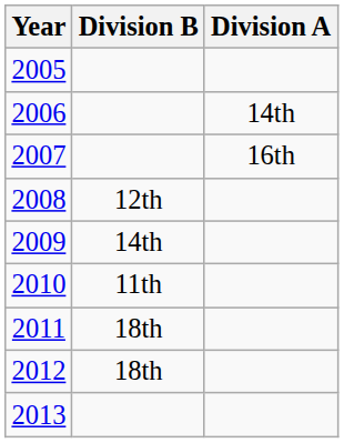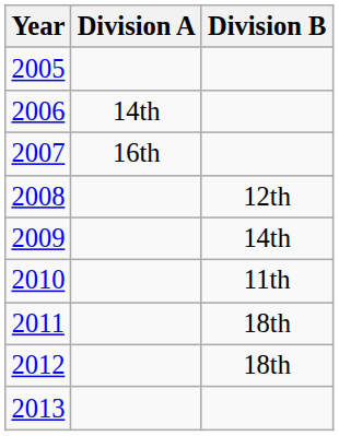 <table class="wikitable" style="text-align:center">
 <tr>
 <th>Year</th>
+<th>Division A</th>
 <th>Division B</th>
-<th>Division A</th>
 </tr>
 <tr>
 <td><a href='#'>2005</a></td>
 <td></td>
 <td></td>
 </tr>
 <tr>
 <td><a href='#'>2006</a></td>
+<td>14th</td>
+<td></td>
+</tr>
+<tr>
+<td><a href='#'>2007</a></td>
+<td>16th</td>
+<td></td>
+</tr>
+<tr>
+<td><a href='#'>2008</a></td>
+<td></td>
+<td>12th</td>
+</tr>
+<tr>
+<td><a href='#'>2009</a></td>
 <td></td>
 <td>14th</td>
 </tr>
 <tr>
-<td><a href='#'>2007</a></td>
+<td><a href='#'>2010</a></td>
 <td></td>
-<td>16th</td>
-</tr>
-<tr>
-<td><a href='#'>2008</a></td>
-<td>12th</td>
-<td></td>
-</tr>
-<tr>
-<td><a href='#'>2009</a></td>
-<td>14th</td>
-<td></td>
-</tr>
-<tr>
-<td><a href='#'>2010</a></td>
 <td>11th</td>
-<td></td>
 </tr>
 <tr>
 <td><a href='#'>2011</a></td>
+<td></td>
 <td>18th</td>
-<td></td>
 </tr>
 <tr>
 <td><a href='#'>2012</a></td>
+<td></td>
 <td>18th</td>
-<td></td>
 </tr>
 <tr>
 <td><a href='#'>2013</a></td>
 <td></td>
 <td></td>
 </tr>
 </table>
